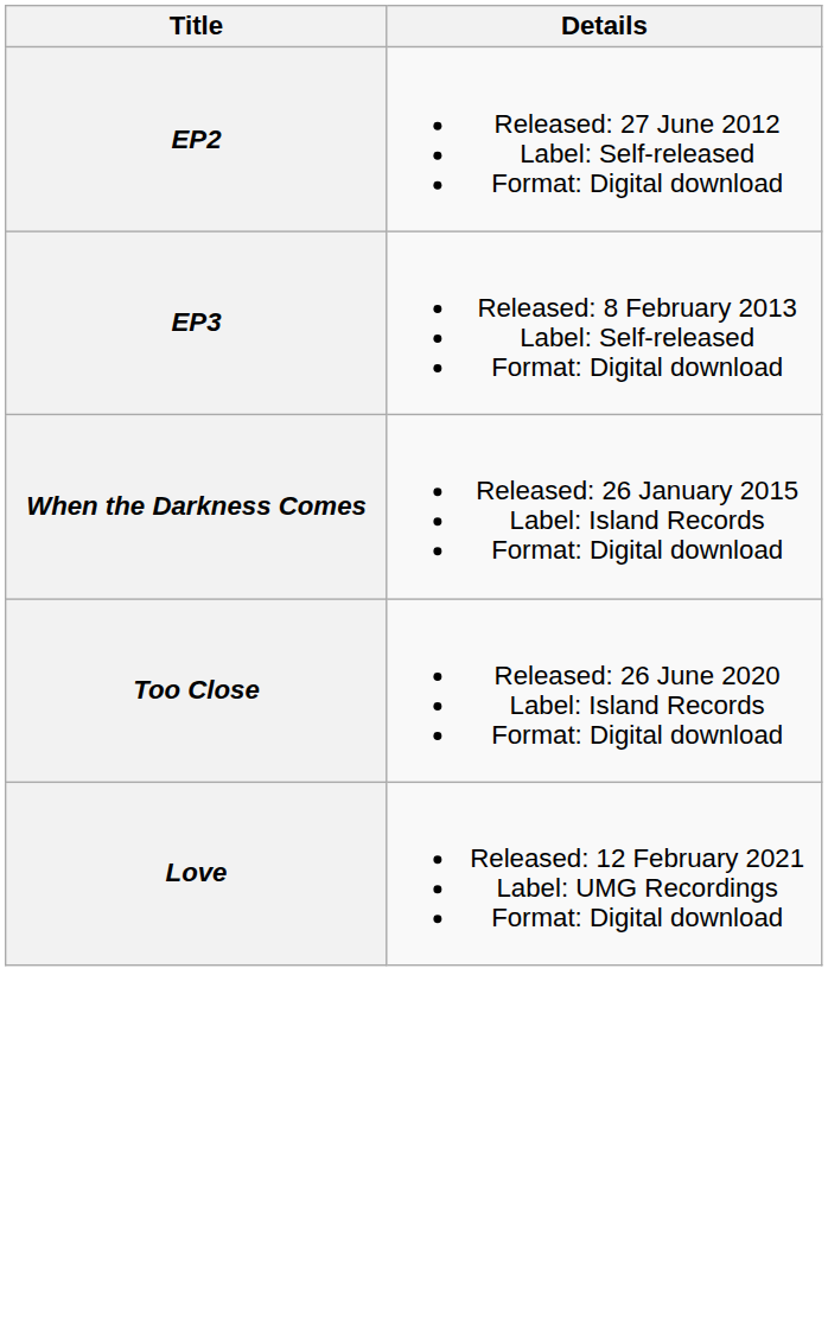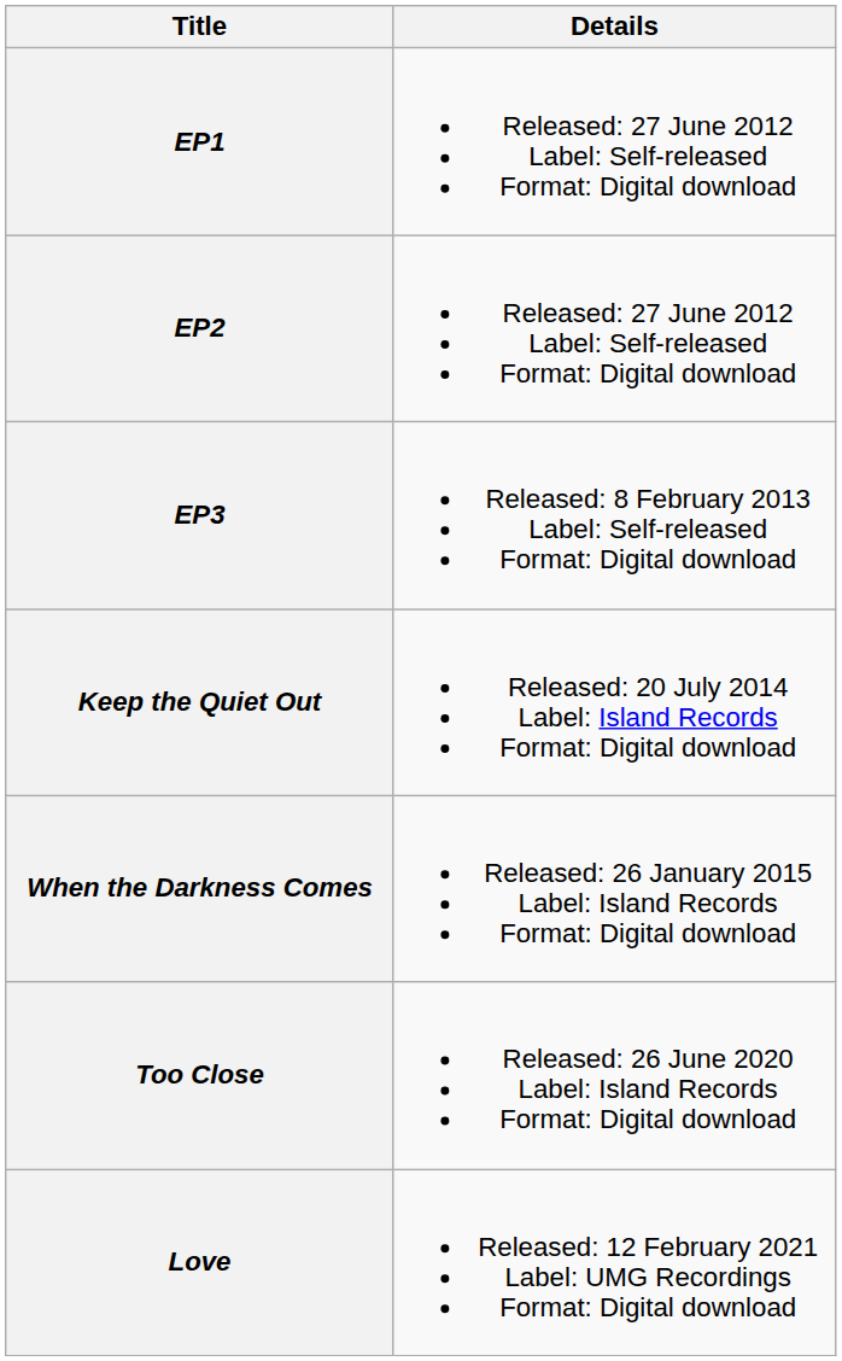 <table class="wikitable plainrowheaders" style="text-align:center;">
 <tr>
 <th scope="col" style="width:14em;">Title</th>
 <th scope="col" style="width:16em;">Details</th>
+</tr>
+<tr>
+<th scope="row"><em>EP1</em></th>
+<td><br><ul><li>Released: 27 June 2012</li><li>Label: Self-released</li><li>Format: Digital download</li></ul></td>
 </tr>
 <tr>
 <th scope="row"><em>EP2</em></th>
 <td><br><ul><li>Released: 27 June 2012</li><li>Label: Self-released</li><li>Format: Digital download</li></ul></td>
 </tr>
 <tr>
 <th scope="row"><em>EP3</em></th>
 <td><br><ul><li>Released: 8 February 2013</li><li>Label: Self-released</li><li>Format: Digital download</li></ul></td>
+</tr>
+<tr>
+<th scope="row"><em>Keep the Quiet Out</em></th>
+<td><br><ul><li>Released: 20 July 2014</li><li>Label: <a href='#'>Island Records</a></li><li>Format: Digital download</li></ul></td>
 </tr>
 <tr>
 <th scope="row"><em>When the Darkness Comes</em></th>
 <td><br><ul><li>Released: 26 January 2015</li><li>Label: Island Records</li><li>Format: Digital download</li></ul></td>
 </tr>
 <tr>
 <th scope="row"><em>Too Close</em></th>
 <td><br><ul><li>Released: 26 June 2020</li><li>Label: Island Records</li><li>Format: Digital download</li></ul></td>
 </tr>
 <tr>
 <th scope="row"><em>Love</em></th>
 <td><br><ul><li>Released: 12 February 2021</li><li>Label: UMG Recordings</li><li>Format: Digital download</li></ul></td>
 </tr>
 </table>
